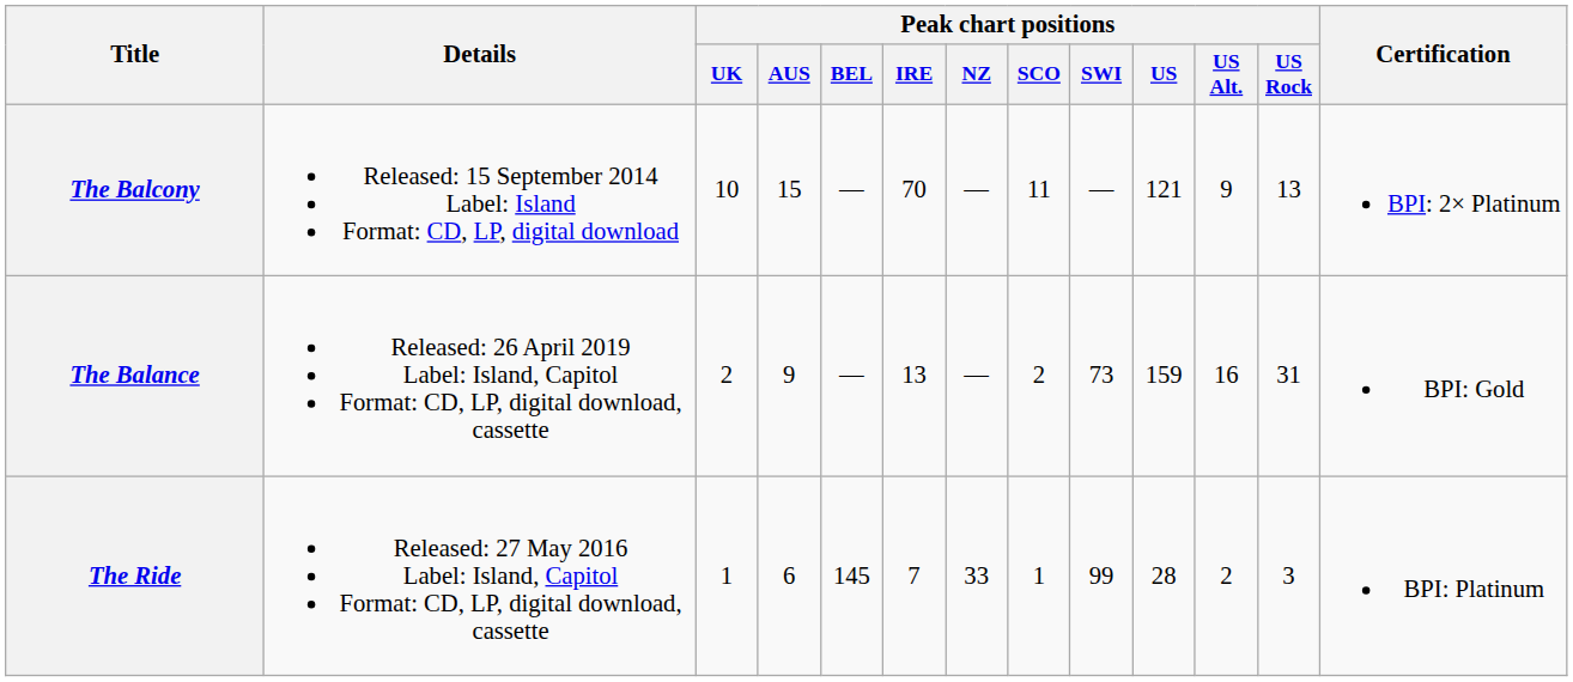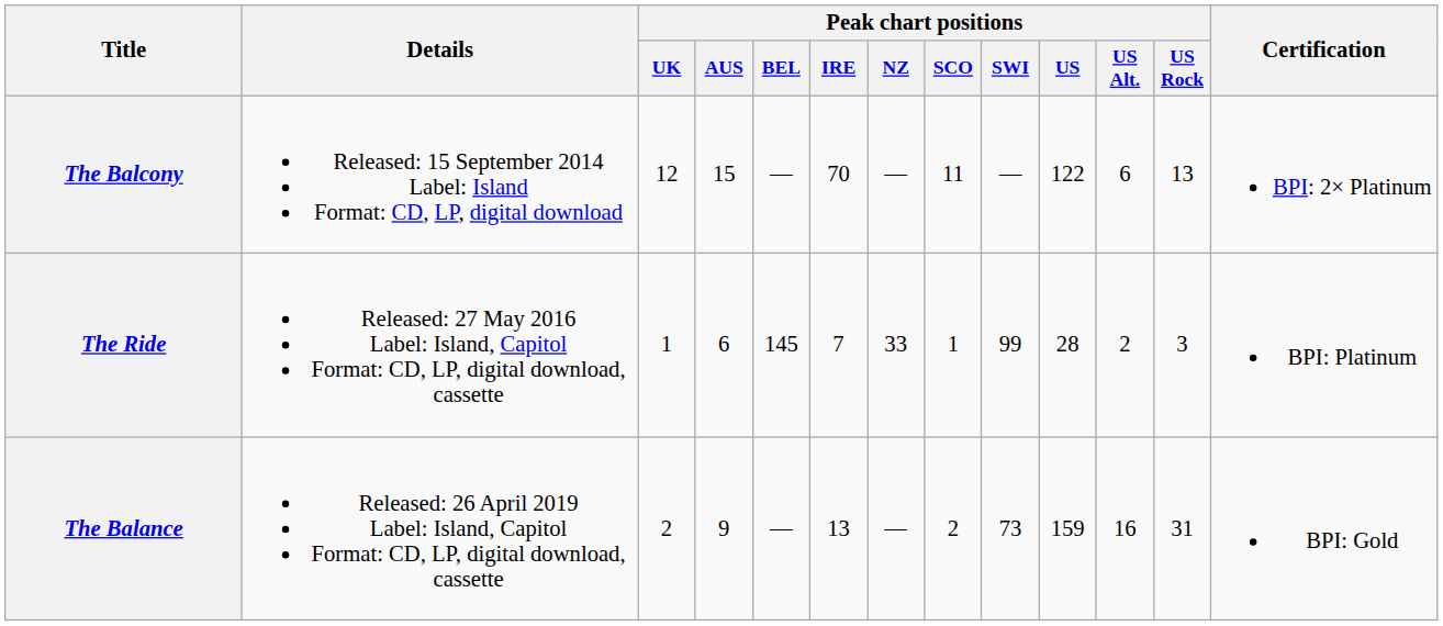 <table class="wikitable plainrowheaders" style="text-align:center;">
 <tr>
 <th scope="col" rowspan="2" style="width:10em;">Title</th>
 <th scope="col" rowspan="2" style="width:17em;">Details</th>
 <th scope="col" colspan="10">Peak chart positions</th>
 <th scope="col" rowspan="2">Certification</th>
 </tr>
 <tr>
 <th scope="col" style="width:2.5em;font-size:85%;"><a href='#'>UK</a><br></th>
 <th scope="col" style="width:2.5em;font-size:85%;"><a href='#'>AUS</a><br></th>
 <th scope="col" style="width:2.5em;font-size:85%;"><a href='#'>BEL</a><br></th>
 <th scope="col" style="width:2.5em;font-size:85%;"><a href='#'>IRE</a><br></th>
 <th scope="col" style="width:2.5em;font-size:85%;"><a href='#'>NZ</a><br></th>
 <th scope="col" style="width:2.5em;font-size:85%;"><a href='#'>SCO</a><br></th>
 <th scope="col" style="width:2.5em;font-size:85%;"><a href='#'>SWI</a><br></th>
 <th scope="col" style="width:2.5em;font-size:85%;"><a href='#'>US</a><br></th>
 <th scope="col" style="width:2.5em;font-size:85%;"><a href='#'>US<br>Alt.</a><br></th>
 <th scope="col" style="width:2.5em;font-size:85%;"><a href='#'>US<br>Rock</a><br></th>
 </tr>
 <tr>
 <th scope="row"><em><a href='#'>The Balcony</a></em></th>
 <td><br><ul><li>Released: 15 September 2014</li><li>Label: <a href='#'>Island</a></li><li>Format: <a href='#'>CD</a>, <a href='#'>LP</a>, <a href='#'>digital download</a></li></ul></td>
-<td>10</td>
+<td>12</td>
 <td>15</td>
 <td>—</td>
 <td>70</td>
 <td>—</td>
 <td>11</td>
 <td>—</td>
-<td>121</td>
-<td>9</td>
+<td>122</td>
+<td>6</td>
 <td>13</td>
 <td><br><ul><li><a href='#'>BPI</a>: 2× Platinum</li></ul></td>
+</tr>
+<tr>
+<th scope="row"><em><a href='#'>The Ride</a></em></th>
+<td><br><ul><li>Released: 27 May 2016</li><li>Label: Island, <a href='#'>Capitol</a></li><li>Format: CD, LP, digital download, cassette</li></ul></td>
+<td>1</td>
+<td>6</td>
+<td>145</td>
+<td>7</td>
+<td>33</td>
+<td>1</td>
+<td>99</td>
+<td>28</td>
+<td>2</td>
+<td>3</td>
+<td><br><ul><li>BPI: Platinum</li></ul></td>
 </tr>
 <tr>
 <th scope="row"><em><a href='#'>The Balance</a></em></th>
 <td><br><ul><li>Released: 26 April 2019</li><li>Label: Island, Capitol</li><li>Format: CD, LP, digital download, cassette</li></ul></td>
 <td>2</td>
 <td>9</td>
 <td>—</td>
 <td>13</td>
 <td>—</td>
 <td>2</td>
 <td>73</td>
 <td>159</td>
 <td>16</td>
 <td>31</td>
 <td><br><ul><li>BPI: Gold</li></ul></td>
 </tr>
-<tr>
-<th scope="row"><em><a href='#'>The Ride</a></em></th>
-<td><br><ul><li>Released: 27 May 2016</li><li>Label: Island, <a href='#'>Capitol</a></li><li>Format: CD, LP, digital download, cassette</li></ul></td>
-<td>1</td>
-<td>6</td>
-<td>145</td>
-<td>7</td>
-<td>33</td>
-<td>1</td>
-<td>99</td>
-<td>28</td>
-<td>2</td>
-<td>3</td>
-<td><br><ul><li>BPI: Platinum</li></ul></td>
-</tr>
 </table>
